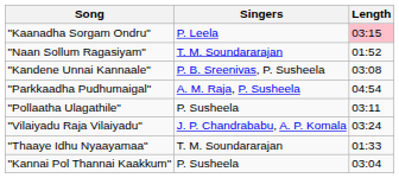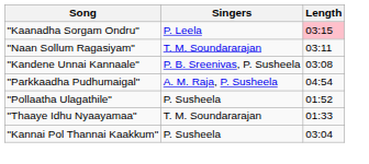 <table class="wikitable">
 <tr>
 <th>Song</th>
 <th>Singers</th>
 <th>Length</th>
 </tr>
 <tr>
 <td>"Kaanadha Sorgam Ondru"</td>
 <td><a href='#'>P. Leela</a></td>
 <td style="background: pink;">03:15</td>
 </tr>
 <tr>
 <td>"Naan Sollum Ragasiyam"</td>
 <td><a href='#'>T. M. Soundararajan</a></td>
-<td>01:52</td>
+<td>03:11</td>
 </tr>
 <tr>
 <td>"Kandene Unnai Kannaale"</td>
 <td><a href='#'>P. B. Sreenivas</a>, P. Susheela</td>
 <td>03:08</td>
 </tr>
 <tr>
 <td>"Parkkaadha Pudhumaigal"</td>
 <td><a href='#'>A. M. Raja</a>, <a href='#'>P. Susheela</a></td>
 <td>04:54</td>
 </tr>
 <tr>
 <td>"Pollaatha Ulagathile"</td>
 <td>P. Susheela</td>
-<td>03:11</td>
-</tr>
-<tr>
-<td>"Vilaiyadu Raja Vilaiyadu"</td>
-<td><a href='#'>J. P. Chandrababu</a>, <a href='#'>A. P. Komala</a></td>
-<td>03:24</td>
+<td>01:52</td>
 </tr>
 <tr>
 <td>"Thaaye Idhu Nyaayamaa"</td>
 <td>T. M. Soundararajan</td>
 <td>01:33</td>
 </tr>
 <tr>
 <td>"Kannai Pol Thannai Kaakkum"</td>
 <td>P. Susheela</td>
 <td>03:04</td>
 </tr>
 </table>
